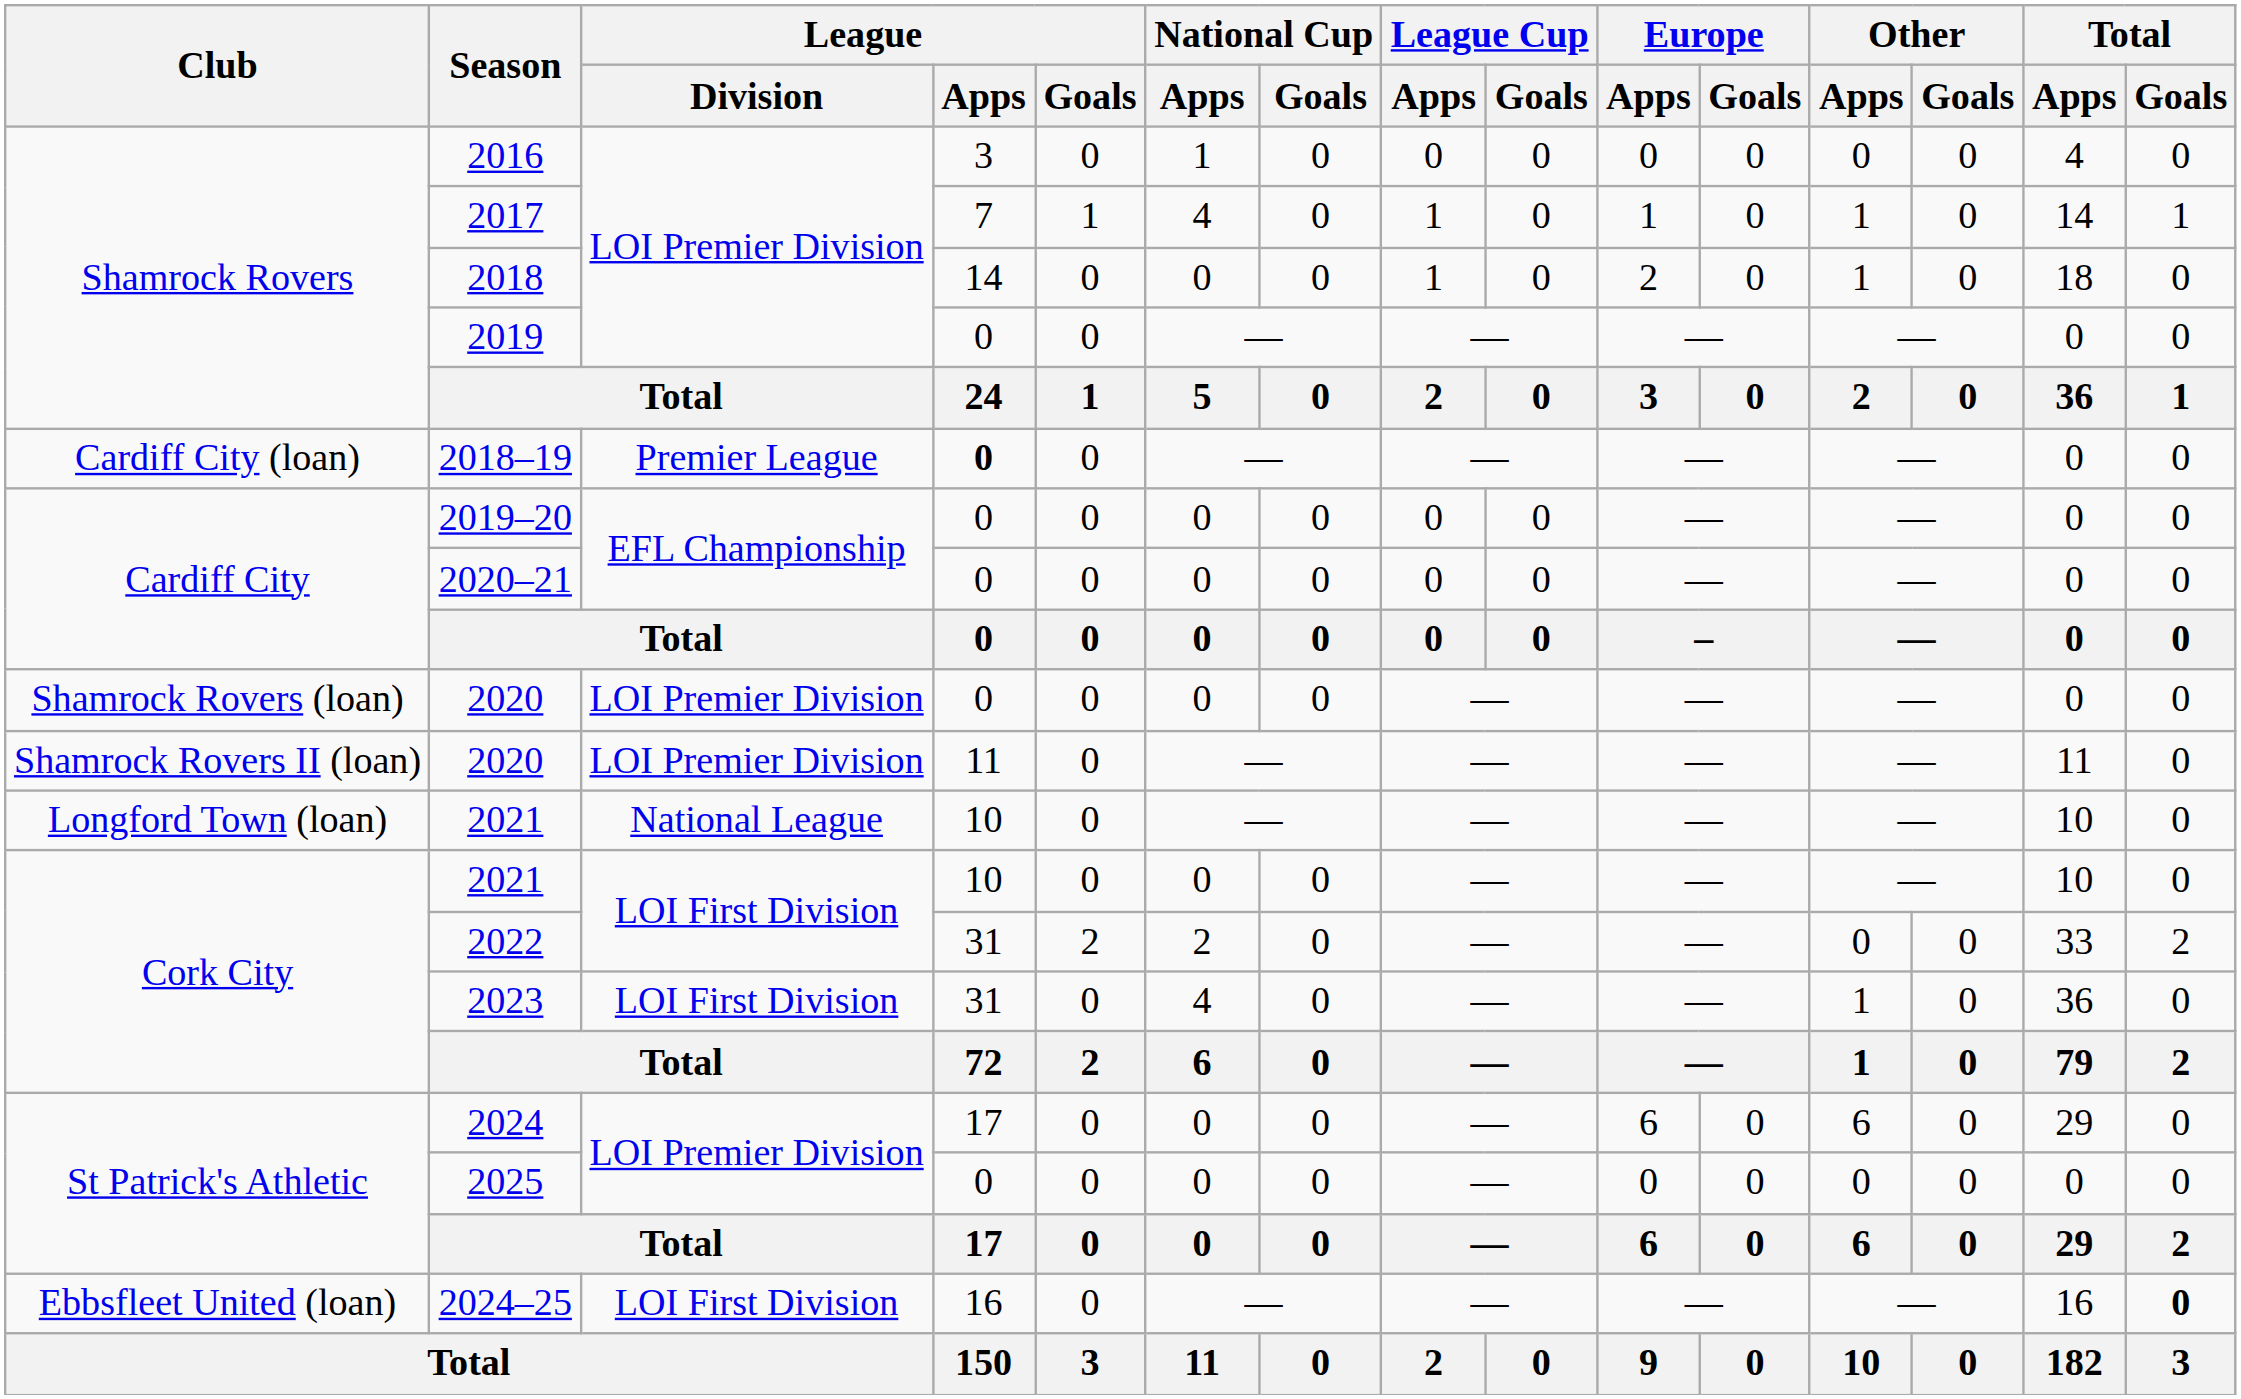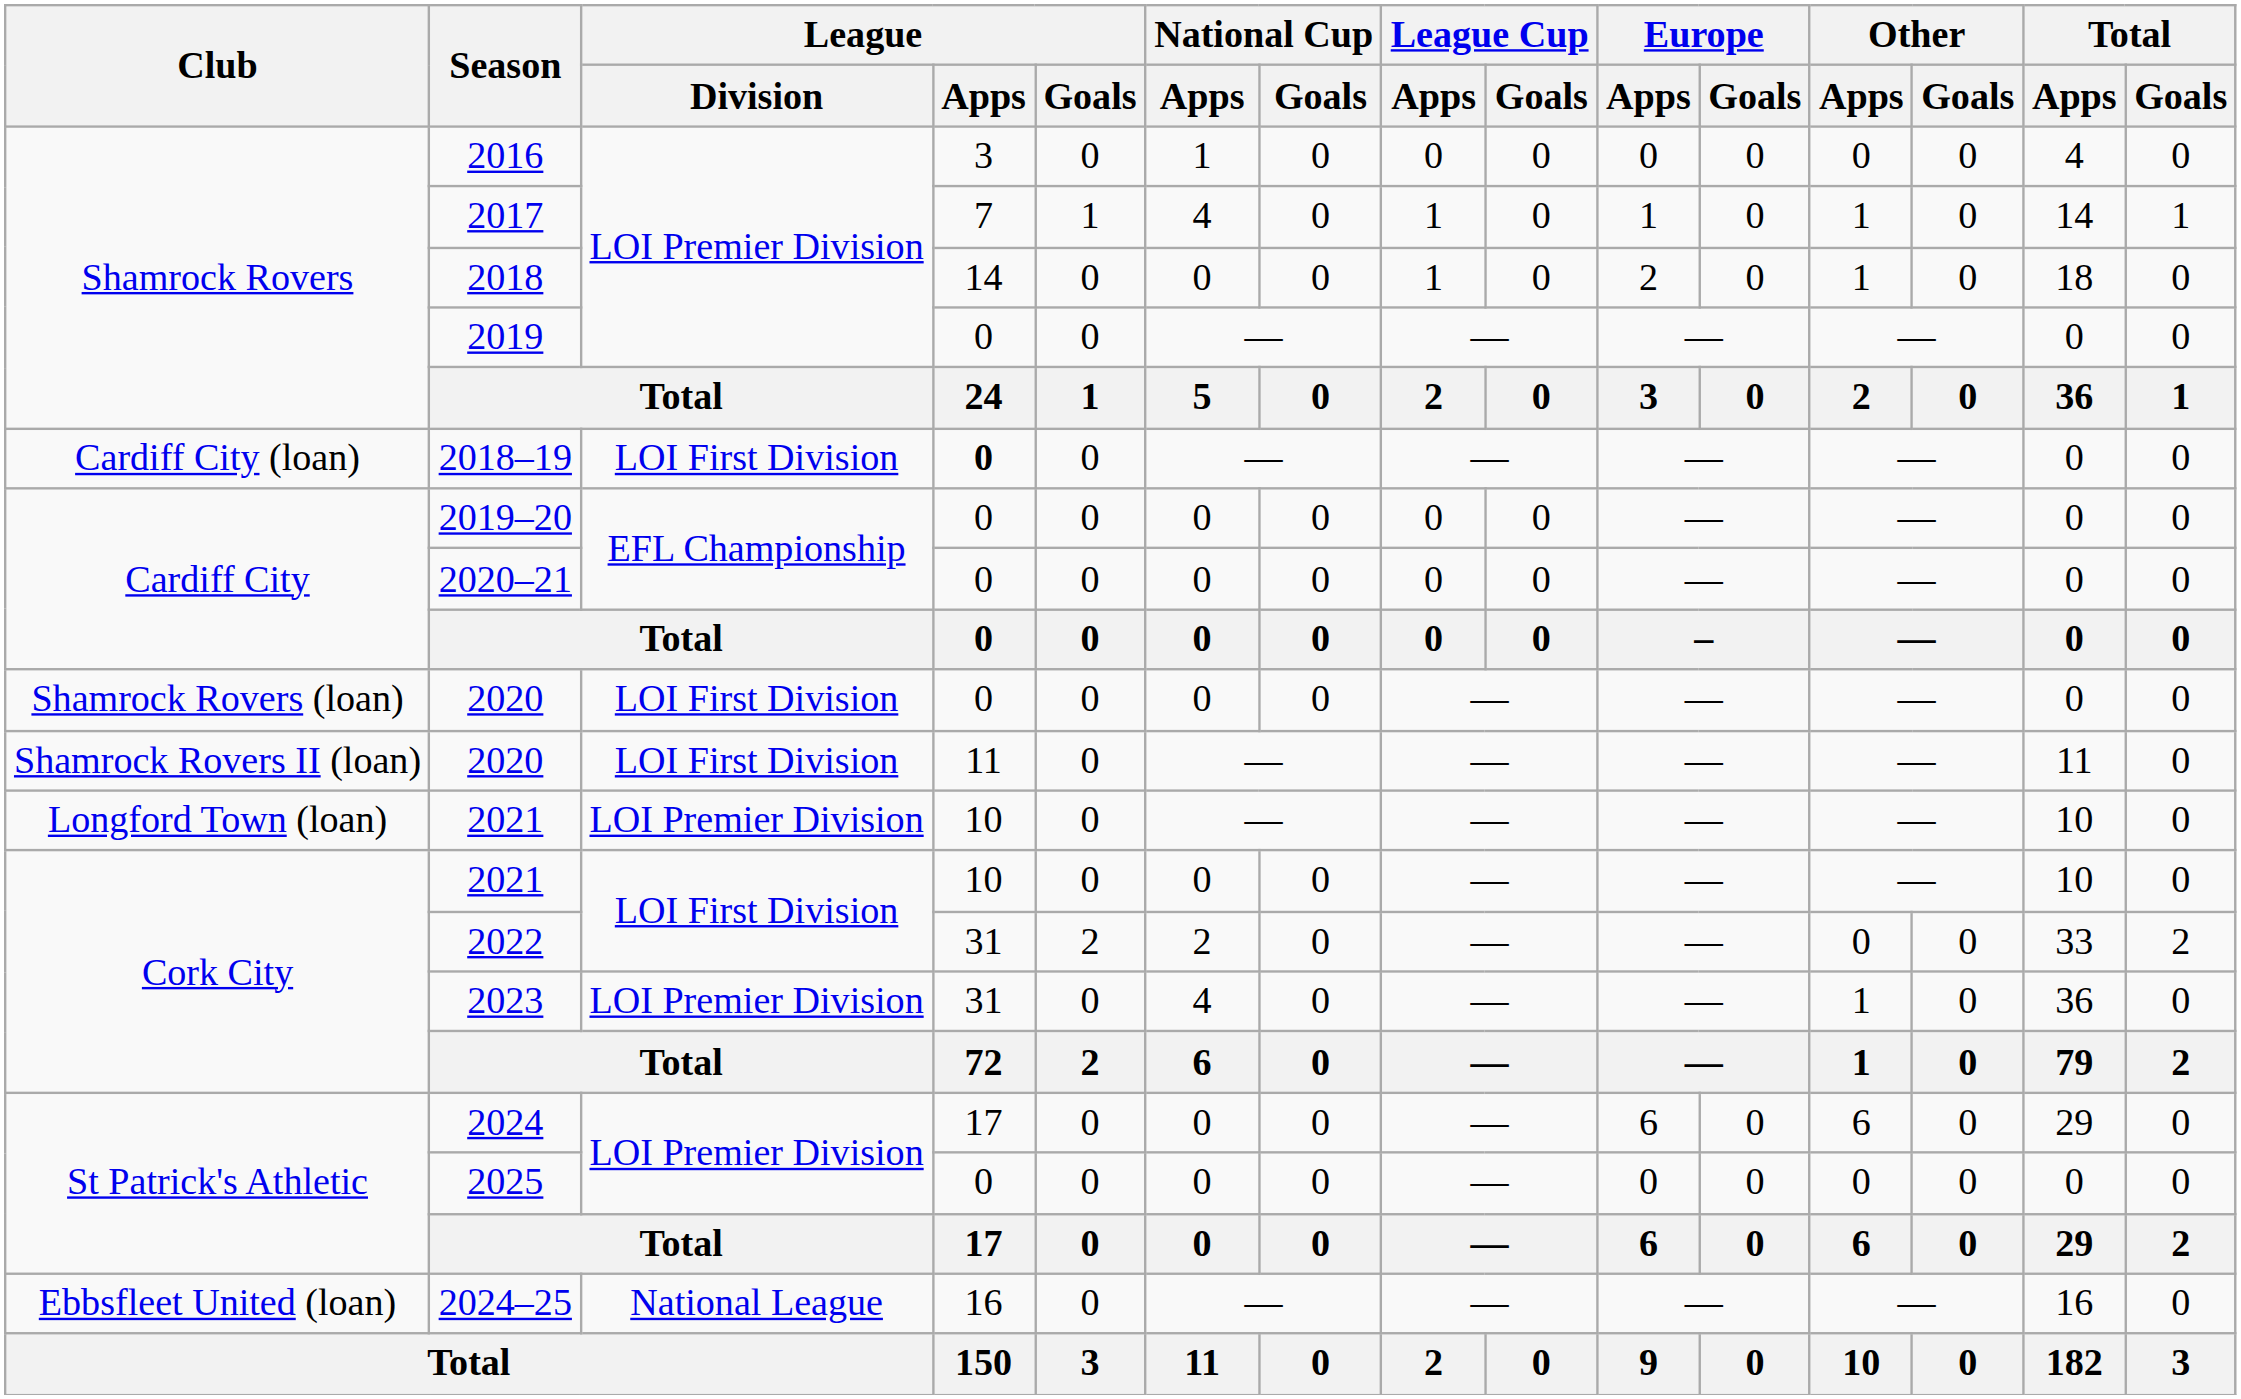 <table class=wikitable style="text-align: center">
 <tr>
 <th rowspan=2>Club</th>
 <th rowspan=2>Season</th>
 <th colspan=3>League</th>
 <th colspan=2>National Cup</th>
 <th colspan=2><a href='#'>League Cup</a></th>
 <th colspan=2><a href='#'>Europe</a></th>
 <th colspan=2>Other</th>
 <th colspan=2>Total</th>
 </tr>
 <tr>
 <th>Division</th>
 <th>Apps</th>
 <th>Goals</th>
 <th>Apps</th>
 <th>Goals</th>
 <th>Apps</th>
 <th>Goals</th>
 <th>Apps</th>
 <th>Goals</th>
 <th>Apps</th>
 <th>Goals</th>
 <th>Apps</th>
 <th>Goals</th>
 </tr>
 <tr>
 <td rowspan="5"><a href='#'>Shamrock Rovers</a></td>
 <td><a href='#'>2016</a></td>
 <td rowspan="4"><a href='#'>LOI Premier Division</a></td>
 <td>3</td>
 <td>0</td>
 <td>1</td>
 <td>0</td>
 <td>0</td>
 <td>0</td>
 <td>0</td>
 <td>0</td>
 <td>0</td>
 <td>0</td>
 <td>4</td>
 <td>0</td>
 </tr>
 <tr>
 <td><a href='#'>2017</a></td>
 <td>7</td>
 <td>1</td>
 <td>4</td>
 <td>0</td>
 <td>1</td>
 <td>0</td>
 <td>1</td>
 <td>0</td>
 <td>1</td>
 <td>0</td>
 <td>14</td>
 <td>1</td>
 </tr>
 <tr>
 <td><a href='#'>2018</a></td>
 <td>14</td>
 <td>0</td>
 <td>0</td>
 <td>0</td>
 <td>1</td>
 <td>0</td>
 <td>2</td>
 <td>0</td>
 <td>1</td>
 <td>0</td>
 <td>18</td>
 <td>0</td>
 </tr>
 <tr>
 <td><a href='#'>2019</a></td>
 <td>0</td>
 <td>0</td>
 <td colspan="2">—</td>
 <td colspan="2">—</td>
 <td colspan="2">—</td>
 <td colspan="2">—</td>
 <td>0</td>
 <td>0</td>
 </tr>
 <tr>
 <th colspan="2">Total</th>
 <th>24</th>
 <th>1</th>
 <th>5</th>
 <th>0</th>
 <th>2</th>
 <th>0</th>
 <th>3</th>
 <th>0</th>
 <th>2</th>
 <th>0</th>
 <th>36</th>
 <th>1</th>
 </tr>
 <tr>
 <td><a href='#'>Cardiff City</a> (loan)</td>
 <td><a href='#'>2018–19</a></td>
-<td><a href='#'>Premier League</a></td>
+<td><a href='#'>LOI First Division</a></td>
 <td><strong>0</strong></td>
 <td>0</td>
 <td colspan="2">—</td>
 <td colspan="2">—</td>
 <td colspan="2">—</td>
 <td colspan="2">—</td>
 <td>0</td>
 <td>0</td>
 </tr>
 <tr>
 <td rowspan="3"><a href='#'>Cardiff City</a></td>
 <td><a href='#'>2019–20</a></td>
 <td rowspan="2"><a href='#'>EFL Championship</a></td>
 <td>0</td>
 <td>0</td>
 <td>0</td>
 <td>0</td>
 <td>0</td>
 <td>0</td>
 <td colspan="2">—</td>
 <td colspan="2">—</td>
 <td>0</td>
 <td>0</td>
 </tr>
 <tr>
 <td><a href='#'>2020–21</a></td>
 <td>0</td>
 <td>0</td>
 <td>0</td>
 <td>0</td>
 <td>0</td>
 <td>0</td>
 <td colspan="2">—</td>
 <td colspan="2">—</td>
 <td>0</td>
 <td>0</td>
 </tr>
 <tr>
 <th colspan="2">Total</th>
 <th>0</th>
 <th>0</th>
 <th>0</th>
 <th>0</th>
 <th>0</th>
 <th>0</th>
 <th colspan="2">–</th>
 <th colspan="2">—</th>
 <th>0</th>
 <th>0</th>
 </tr>
 <tr>
 <td><a href='#'>Shamrock Rovers</a> (loan)</td>
 <td><a href='#'>2020</a></td>
-<td><a href='#'>LOI Premier Division</a></td>
+<td><a href='#'>LOI First Division</a></td>
 <td>0</td>
 <td>0</td>
 <td>0</td>
 <td>0</td>
 <td colspan="2">—</td>
 <td colspan="2">—</td>
 <td colspan="2">—</td>
 <td>0</td>
 <td>0</td>
 </tr>
 <tr>
 <td><a href='#'>Shamrock Rovers II</a> (loan)</td>
 <td><a href='#'>2020</a></td>
-<td><a href='#'>LOI Premier Division</a></td>
+<td><a href='#'>LOI First Division</a></td>
 <td>11</td>
 <td>0</td>
 <td colspan="2">—</td>
 <td colspan="2">—</td>
 <td colspan="2">—</td>
 <td colspan="2">—</td>
 <td>11</td>
 <td>0</td>
 </tr>
 <tr>
 <td><a href='#'>Longford Town</a> (loan)</td>
 <td><a href='#'>2021</a></td>
-<td><a href='#'>National League</a></td>
+<td><a href='#'>LOI Premier Division</a></td>
 <td>10</td>
 <td>0</td>
 <td colspan="2">—</td>
 <td colspan="2">—</td>
 <td colspan="2">—</td>
 <td colspan="2">—</td>
 <td>10</td>
 <td>0</td>
 </tr>
 <tr>
 <td rowspan="4"><a href='#'>Cork City</a></td>
 <td><a href='#'>2021</a></td>
 <td rowspan="2"><a href='#'>LOI First Division</a></td>
 <td>10</td>
 <td>0</td>
 <td>0</td>
 <td>0</td>
 <td colspan="2">—</td>
 <td colspan="2">—</td>
 <td colspan="2">—</td>
 <td>10</td>
 <td>0</td>
 </tr>
 <tr>
 <td><a href='#'>2022</a></td>
 <td>31</td>
 <td>2</td>
 <td>2</td>
 <td>0</td>
 <td colspan="2">—</td>
 <td colspan="2">—</td>
 <td>0</td>
 <td>0</td>
 <td>33</td>
 <td>2</td>
 </tr>
 <tr>
 <td><a href='#'>2023</a></td>
-<td><a href='#'>LOI First Division</a></td>
+<td><a href='#'>LOI Premier Division</a></td>
 <td>31</td>
 <td>0</td>
 <td>4</td>
 <td>0</td>
 <td colspan="2">—</td>
 <td colspan="2">—</td>
 <td>1</td>
 <td>0</td>
 <td>36</td>
 <td>0</td>
 </tr>
 <tr>
 <th colspan="2">Total</th>
 <th>72</th>
 <th>2</th>
 <th>6</th>
 <th>0</th>
 <th colspan="2">—</th>
 <th colspan="2">—</th>
 <th>1</th>
 <th>0</th>
 <th>79</th>
 <th>2</th>
 </tr>
 <tr>
 <td rowspan="3"><a href='#'>St Patrick's Athletic</a></td>
 <td><a href='#'>2024</a></td>
 <td rowspan="2"><a href='#'>LOI Premier Division</a></td>
 <td>17</td>
 <td>0</td>
 <td>0</td>
 <td>0</td>
 <td colspan="2">—</td>
 <td>6</td>
 <td>0</td>
 <td>6</td>
 <td>0</td>
 <td>29</td>
 <td>0</td>
 </tr>
 <tr>
 <td><a href='#'>2025</a></td>
 <td>0</td>
 <td>0</td>
 <td>0</td>
 <td>0</td>
 <td colspan="2">—</td>
 <td>0</td>
 <td>0</td>
 <td>0</td>
 <td>0</td>
 <td>0</td>
 <td>0</td>
 </tr>
 <tr>
 <th colspan="2">Total</th>
 <th>17</th>
 <th>0</th>
 <th>0</th>
 <th>0</th>
 <th colspan="2">—</th>
 <th>6</th>
 <th>0</th>
 <th>6</th>
 <th>0</th>
 <th>29</th>
 <th>2</th>
 </tr>
 <tr>
 <td><a href='#'>Ebbsfleet United</a> (loan)</td>
 <td><a href='#'>2024–25</a></td>
-<td><a href='#'>LOI First Division</a></td>
+<td><a href='#'>National League</a></td>
 <td>16</td>
 <td>0</td>
 <td colspan="2">—</td>
 <td colspan="2">—</td>
 <td colspan="2">—</td>
 <td colspan="2">—</td>
 <td>16</td>
-<td><strong>0</strong></td>
+<td>0</td>
 </tr>
 <tr>
 <th colspan="3">Total</th>
 <th>150</th>
 <th>3</th>
 <th>11</th>
 <th>0</th>
 <th>2</th>
 <th>0</th>
 <th>9</th>
 <th>0</th>
 <th>10</th>
 <th>0</th>
 <th>182</th>
 <th>3</th>
 </tr>
 </table>
